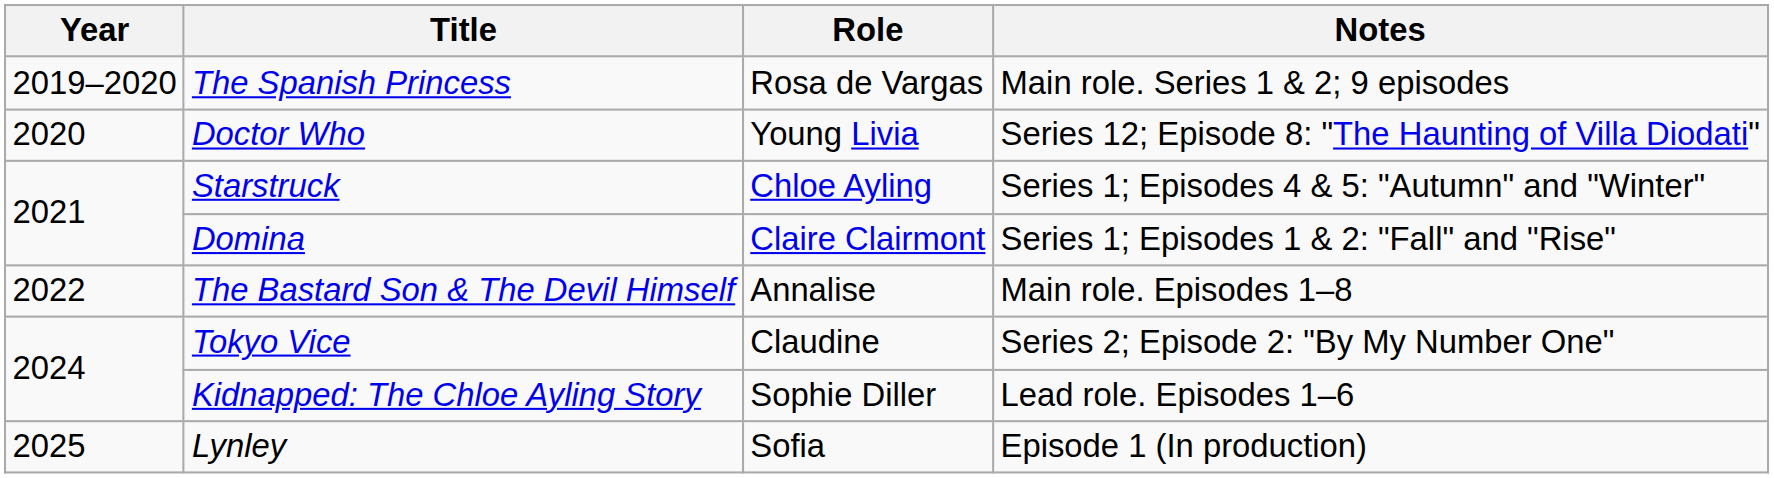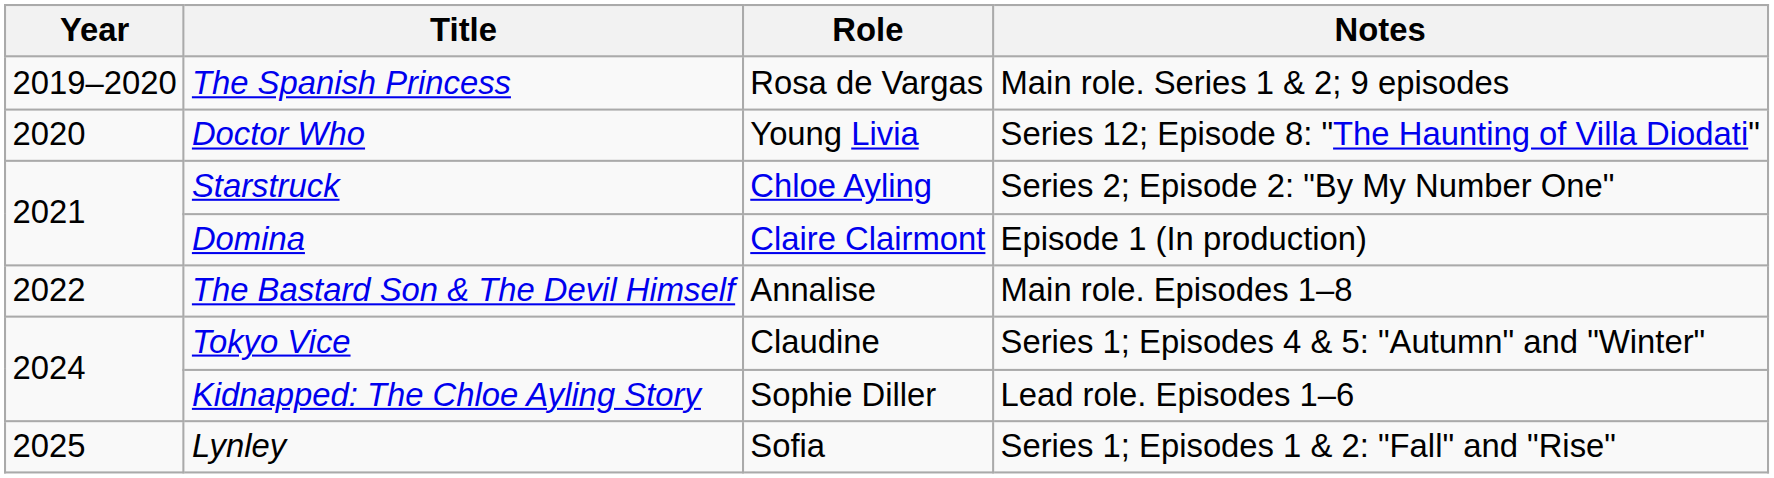 <table class="wikitable sortable">
 <tr>
 <th>Year</th>
 <th>Title</th>
 <th>Role</th>
 <th class="unsortable">Notes</th>
 </tr>
 <tr>
 <td>2019–2020</td>
 <td><em><a href='#'>The Spanish Princess</a></em></td>
 <td>Rosa de Vargas</td>
 <td>Main role. Series 1 & 2; 9 episodes</td>
 </tr>
 <tr>
 <td>2020</td>
 <td><em><a href='#'>Doctor Who</a></em></td>
 <td>Young <a href='#'>Livia</a></td>
 <td>Series 12; Episode 8: "<a href='#'>The Haunting of Villa Diodati</a>"</td>
 </tr>
 <tr>
 <td rowspan="2">2021</td>
 <td><em><a href='#'>Starstruck</a></em></td>
 <td><a href='#'>Chloe Ayling</a></td>
-<td>Series 1; Episodes 4 & 5: "Autumn" and "Winter"</td>
+<td>Series 2; Episode 2: "By My Number One"</td>
 </tr>
 <tr>
 <td><em><a href='#'>Domina</a></em></td>
 <td><a href='#'>Claire Clairmont</a></td>
-<td>Series 1; Episodes 1 & 2: "Fall" and "Rise"</td>
+<td>Episode 1 (In production)</td>
 </tr>
 <tr>
 <td>2022</td>
 <td><em><a href='#'>The Bastard Son & The Devil Himself</a></em></td>
 <td>Annalise</td>
 <td>Main role. Episodes 1–8</td>
 </tr>
 <tr>
 <td rowspan="2">2024</td>
 <td><em><a href='#'>Tokyo Vice</a></em></td>
 <td>Claudine</td>
-<td>Series 2; Episode 2: "By My Number One"</td>
+<td>Series 1; Episodes 4 & 5: "Autumn" and "Winter"</td>
 </tr>
 <tr>
 <td><em><a href='#'>Kidnapped: The Chloe Ayling Story</a></em></td>
 <td>Sophie Diller</td>
 <td>Lead role. Episodes 1–6</td>
 </tr>
 <tr>
 <td>2025</td>
 <td><em>Lynley</em></td>
 <td>Sofia</td>
-<td>Episode 1 (In production)</td>
+<td>Series 1; Episodes 1 & 2: "Fall" and "Rise"</td>
 </tr>
 </table>
